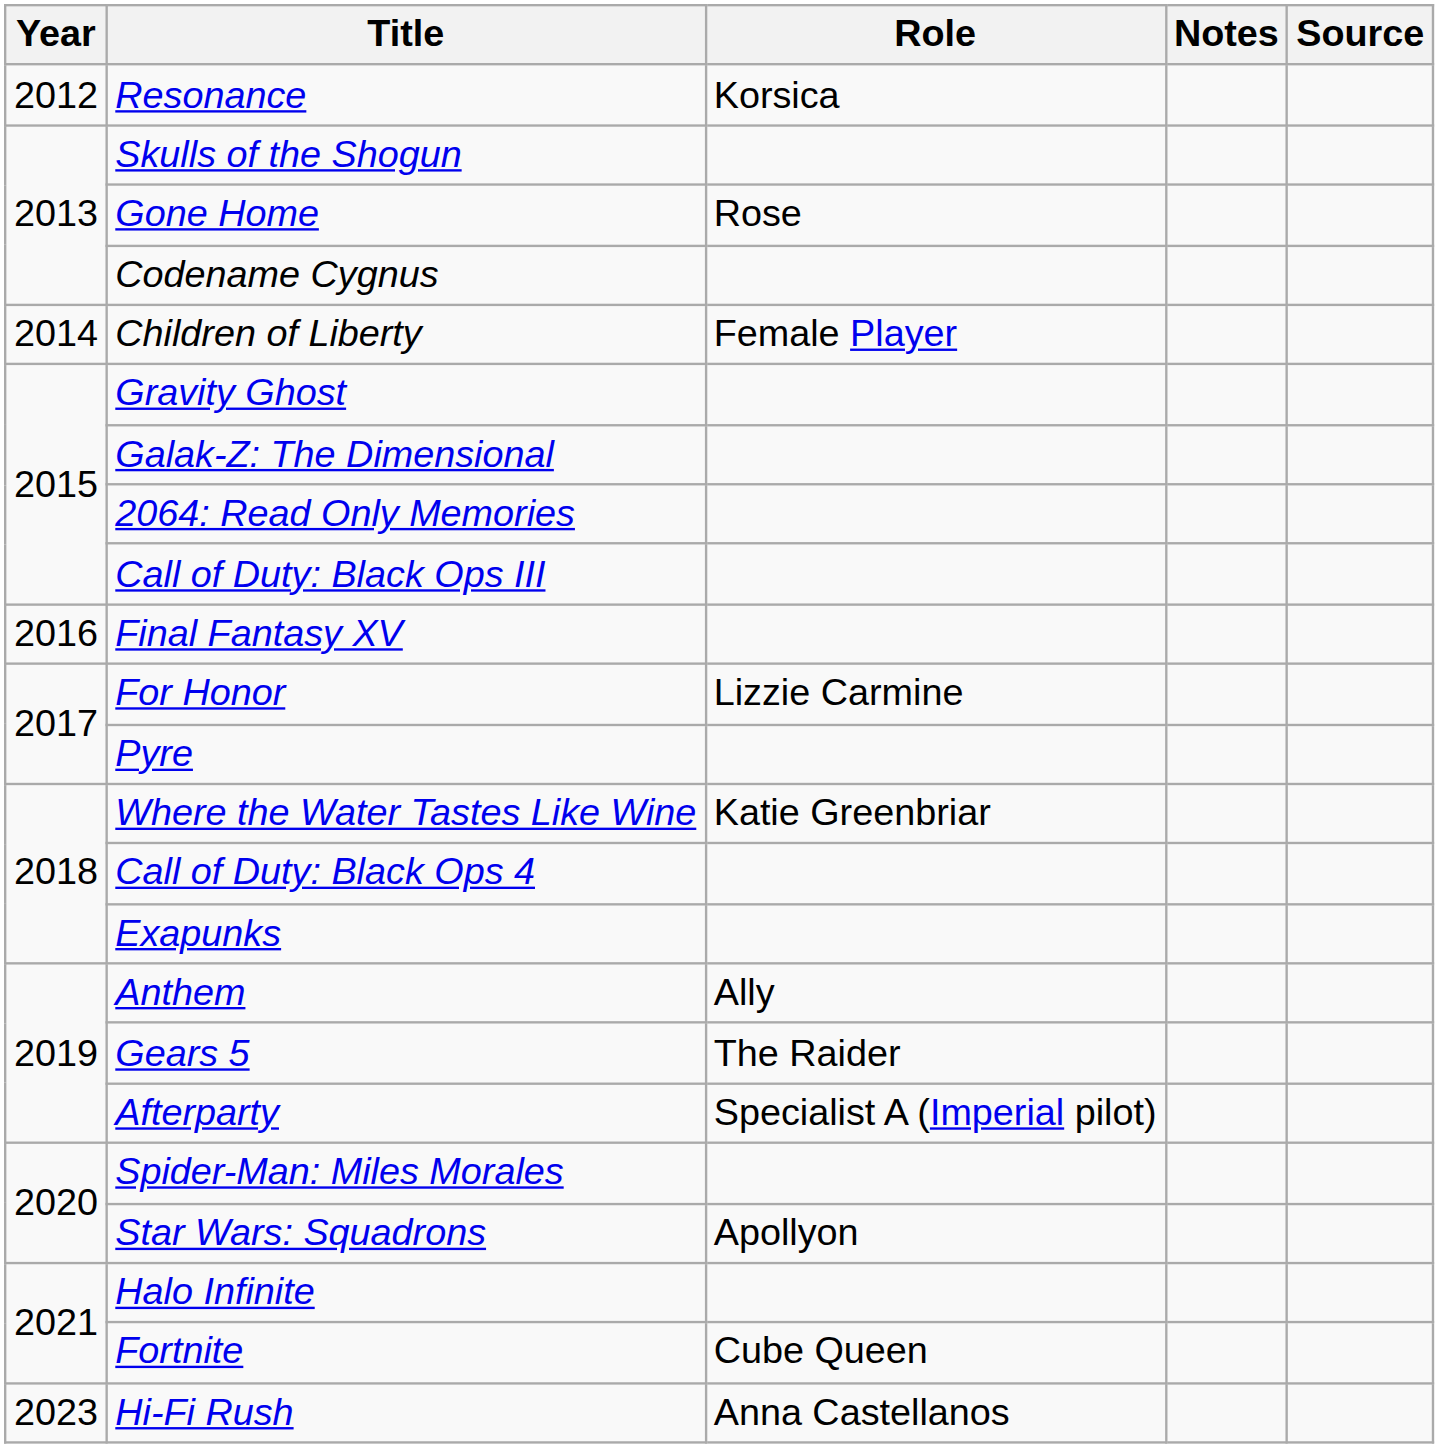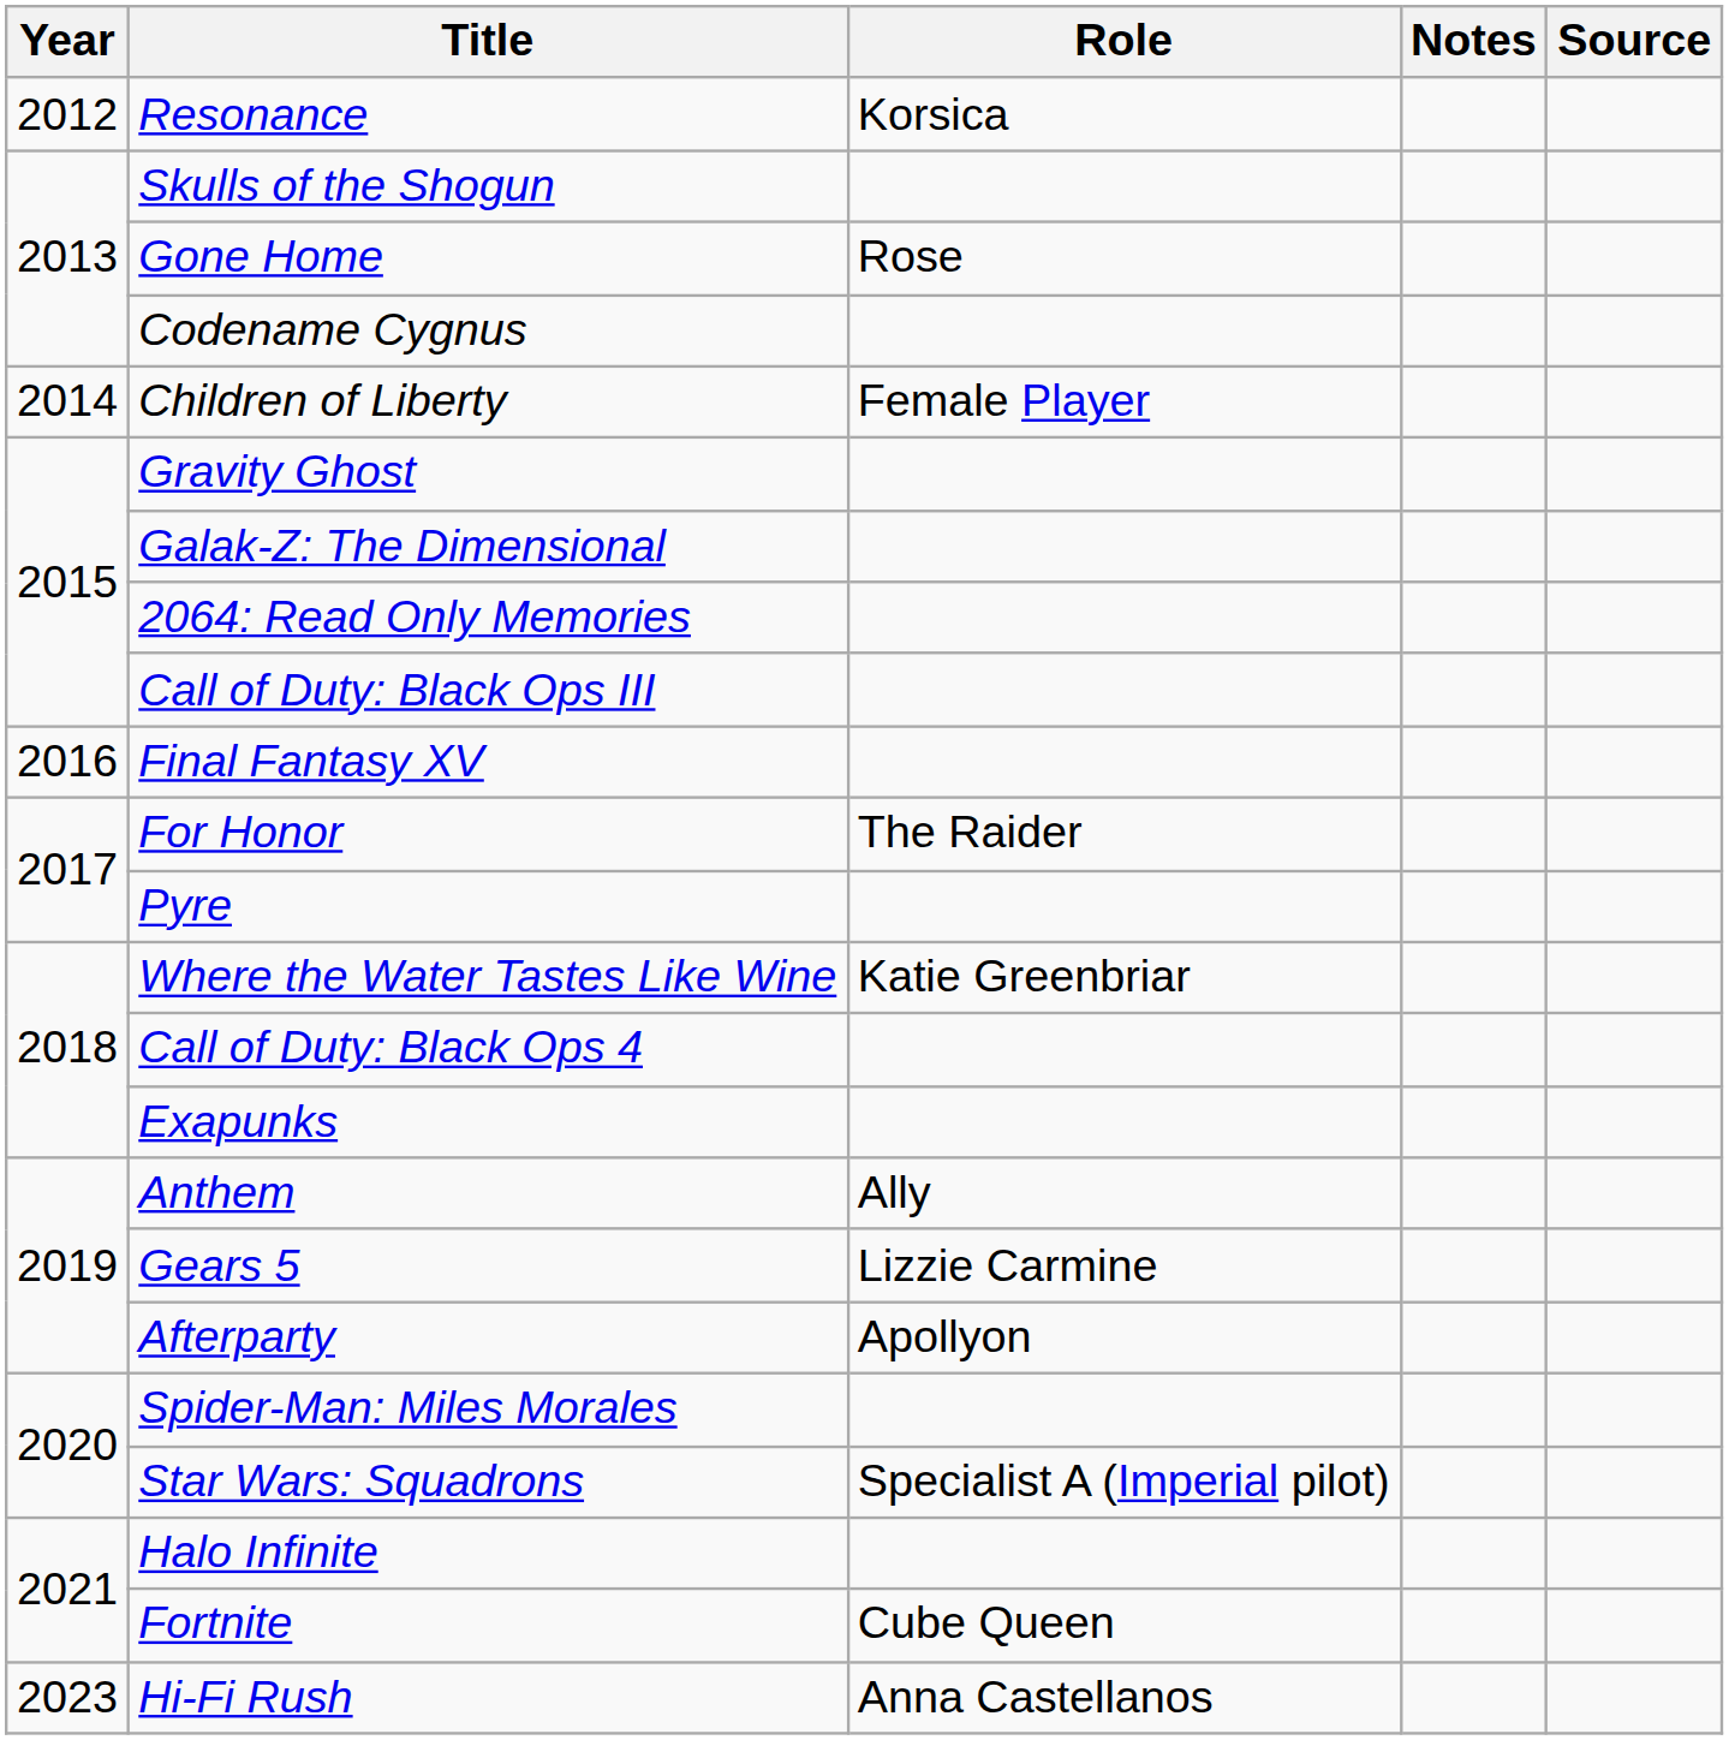 <table class="wikitable sortable plainrowheaders">
 <tr>
 <th>Year</th>
 <th>Title</th>
 <th>Role</th>
 <th class="unsortable">Notes</th>
 <th class="unsortable">Source</th>
 </tr>
 <tr>
 <td rowspan="1">2012</td>
 <td><em><a href='#'>Resonance</a></em></td>
 <td>Korsica</td>
 <td></td>
 <td></td>
 </tr>
 <tr>
 <td rowspan="3">2013</td>
 <td><em><a href='#'>Skulls of the Shogun</a></em></td>
 <td></td>
 <td></td>
 <td></td>
 </tr>
 <tr>
 <td><em><a href='#'>Gone Home</a></em></td>
 <td>Rose</td>
 <td></td>
 <td></td>
 </tr>
 <tr>
 <td><em>Codename Cygnus</em></td>
 <td></td>
 <td></td>
 <td></td>
 </tr>
 <tr>
 <td>2014</td>
 <td><em>Children of Liberty</em></td>
 <td>Female <a href='#'>Player</a></td>
 <td></td>
 <td></td>
 </tr>
 <tr>
 <td rowspan="4">2015</td>
 <td><em><a href='#'>Gravity Ghost</a></em></td>
 <td></td>
 <td></td>
 <td></td>
 </tr>
 <tr>
 <td><em><a href='#'>Galak-Z: The Dimensional</a></em></td>
 <td></td>
 <td></td>
 <td></td>
 </tr>
 <tr>
 <td><em><a href='#'>2064: Read Only Memories</a></em></td>
 <td></td>
 <td></td>
 <td></td>
 </tr>
 <tr>
 <td><em><a href='#'>Call of Duty: Black Ops III</a></em></td>
 <td></td>
 <td></td>
 <td></td>
 </tr>
 <tr>
 <td>2016</td>
 <td><em><a href='#'>Final Fantasy XV</a></em></td>
 <td></td>
 <td></td>
 <td></td>
 </tr>
 <tr>
 <td rowspan="2">2017</td>
 <td><em><a href='#'>For Honor</a></em></td>
-<td>Lizzie Carmine</td>
+<td>The Raider</td>
 <td></td>
 <td></td>
 </tr>
 <tr>
 <td><em><a href='#'>Pyre</a></em></td>
 <td></td>
 <td></td>
 <td></td>
 </tr>
 <tr>
 <td rowspan="3">2018</td>
 <td><em><a href='#'>Where the Water Tastes Like Wine</a></em></td>
 <td>Katie Greenbriar</td>
 <td></td>
 <td></td>
 </tr>
 <tr>
 <td><em><a href='#'>Call of Duty: Black Ops 4</a></em></td>
 <td></td>
 <td></td>
 <td></td>
 </tr>
 <tr>
 <td><em><a href='#'>Exapunks</a></em></td>
 <td></td>
 <td></td>
 <td></td>
 </tr>
 <tr>
 <td rowspan="3">2019</td>
 <td><em><a href='#'>Anthem</a></em></td>
 <td>Ally</td>
 <td></td>
 <td></td>
 </tr>
 <tr>
 <td><em><a href='#'>Gears 5</a></em></td>
-<td>The Raider</td>
+<td>Lizzie Carmine</td>
 <td></td>
 <td></td>
 </tr>
 <tr>
 <td><em><a href='#'>Afterparty</a></em></td>
-<td>Specialist A (<a href='#'>Imperial</a> pilot)</td>
+<td>Apollyon</td>
 <td></td>
 <td></td>
 </tr>
 <tr>
 <td rowspan="2">2020</td>
 <td><em><a href='#'>Spider-Man: Miles Morales</a></em></td>
 <td></td>
 <td></td>
 <td></td>
 </tr>
 <tr>
 <td><em><a href='#'>Star Wars: Squadrons</a></em></td>
-<td>Apollyon</td>
+<td>Specialist A (<a href='#'>Imperial</a> pilot)</td>
 <td></td>
 <td></td>
 </tr>
 <tr>
 <td rowspan="2">2021</td>
 <td><em><a href='#'>Halo Infinite</a></em></td>
 <td></td>
 <td></td>
 <td></td>
 </tr>
 <tr>
 <td><em><a href='#'>Fortnite</a></em></td>
 <td>Cube Queen</td>
 <td></td>
 <td></td>
 </tr>
 <tr>
 <td>2023</td>
 <td><em><a href='#'>Hi-Fi Rush</a></em></td>
 <td>Anna Castellanos</td>
 <td></td>
 <td></td>
 </tr>
 </table>
